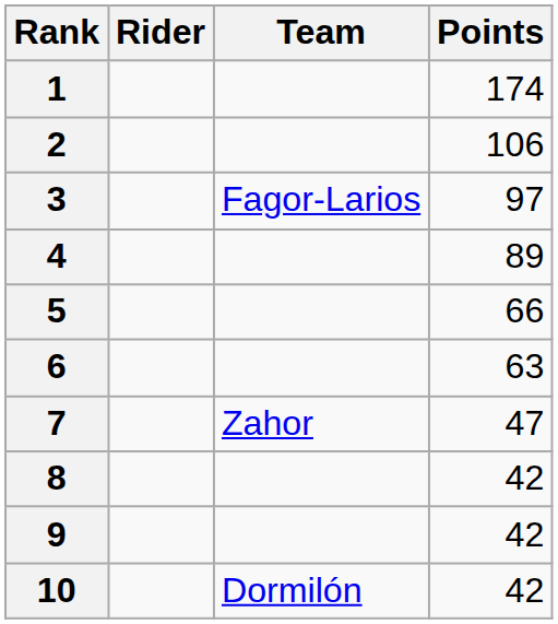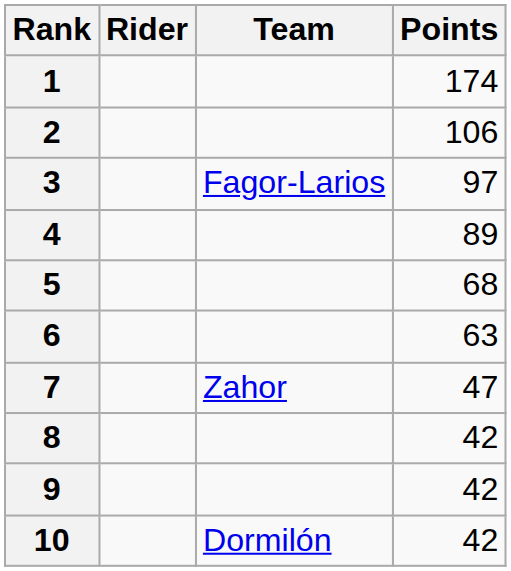 <table class="wikitable">
 <tr>
 <th scope="col">Rank</th>
 <th scope="col">Rider</th>
 <th scope="col">Team</th>
 <th scope="col">Points</th>
 </tr>
 <tr>
 <th scope="row">1</th>
 <td> </td>
 <td></td>
 <td style="text-align:right;">174</td>
 </tr>
 <tr>
 <th scope="row">2</th>
 <td></td>
 <td></td>
 <td style="text-align:right;">106</td>
 </tr>
 <tr>
 <th scope="row">3</th>
 <td></td>
 <td><a href='#'>Fagor-Larios</a></td>
 <td style="text-align:right;">97</td>
 </tr>
 <tr>
 <th scope="row">4</th>
 <td></td>
 <td></td>
 <td style="text-align:right;">89</td>
 </tr>
 <tr>
 <th scope="row">5</th>
 <td></td>
 <td></td>
-<td style="text-align:right;">66</td>
+<td style="text-align:right;">68</td>
 </tr>
 <tr>
 <th scope="row">6</th>
 <td></td>
 <td></td>
 <td style="text-align:right;">63</td>
 </tr>
 <tr>
 <th scope="row">7</th>
 <td></td>
 <td><a href='#'>Zahor</a></td>
 <td style="text-align:right;">47</td>
 </tr>
 <tr>
 <th scope="row">8</th>
 <td></td>
 <td></td>
 <td style="text-align:right;">42</td>
 </tr>
 <tr>
 <th scope="row">9</th>
 <td></td>
 <td></td>
 <td style="text-align:right;">42</td>
 </tr>
 <tr>
 <th scope="row">10</th>
 <td></td>
 <td><a href='#'>Dormilón</a></td>
 <td style="text-align:right;">42</td>
 </tr>
 </table>
